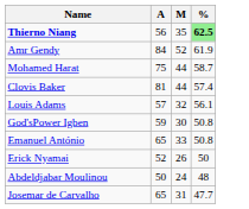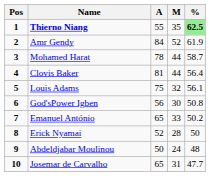 <table class="wikitable" style="text-align:center; font-size:90%;">
 <tr>
+<th width=30px>Pos</th>
 <th width=185px>Name</th>
 <th width=20px>A</th>
 <th width=20px>M</th>
 <th width=25px>%</th>
 </tr>
 <tr>
+<td><strong>1</strong></td>
 <td align=left> <strong><a href='#'>Thierno Niang</a></strong></td>
-<td>56</td>
+<td>55</td>
 <td>35</td>
 <td style="background: lightgreen;"><strong>62.5</strong></td>
 </tr>
 <tr>
+<td><strong>2</strong></td>
 <td align=left> <a href='#'>Amr Gendy</a></td>
 <td>84</td>
 <td>52</td>
 <td>61.9</td>
 </tr>
 <tr>
+<td><strong>3</strong></td>
 <td align=left> <a href='#'>Mohamed Harat</a></td>
-<td>75</td>
+<td>78</td>
 <td>44</td>
 <td>58.7</td>
 </tr>
 <tr>
+<td><strong>4</strong></td>
 <td align=left> <a href='#'>Clovis Baker</a></td>
 <td>81</td>
 <td>44</td>
-<td>57.4</td>
+<td>56.4</td>
 </tr>
 <tr>
+<td><strong>5</strong></td>
 <td align=left> <a href='#'>Louis Adams</a></td>
-<td>57</td>
+<td>75</td>
 <td>32</td>
 <td>56.1</td>
 </tr>
 <tr>
+<td><strong>6</strong></td>
 <td align=left> <a href='#'>God'sPower Igben</a></td>
-<td>59</td>
+<td>56</td>
 <td>30</td>
 <td>50.8</td>
 </tr>
 <tr>
+<td><strong>7</strong></td>
 <td align=left> <a href='#'>Emanuel António</a></td>
 <td>65</td>
 <td>33</td>
-<td>50.8</td>
+<td>50.2</td>
 </tr>
 <tr>
+<td><strong>8</strong></td>
 <td align=left> <a href='#'>Erick Nyamai</a></td>
 <td>52</td>
-<td>26</td>
+<td>28</td>
 <td>50</td>
 </tr>
 <tr>
+<td><strong>9</strong></td>
 <td align=left> <a href='#'>Abdeldjabar Moulinou</a></td>
 <td>50</td>
 <td>24</td>
 <td>48</td>
 </tr>
 <tr>
+<td><strong>10</strong></td>
 <td align=left> <a href='#'>Josemar de Carvalho</a></td>
 <td>65</td>
 <td>31</td>
 <td>47.7</td>
 </tr>
 </table>
